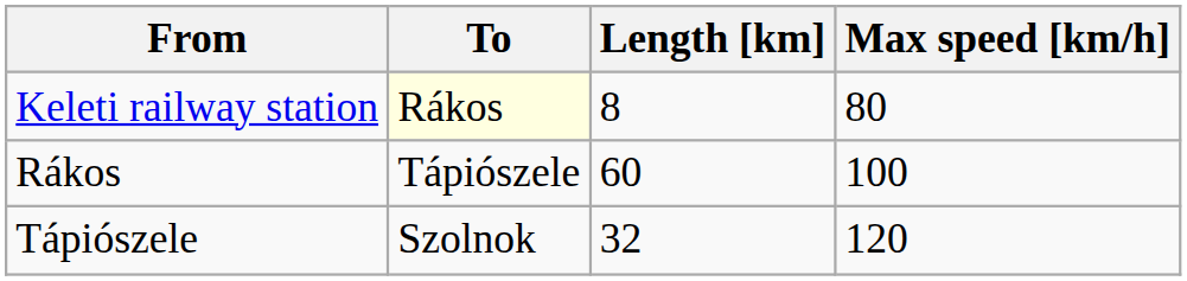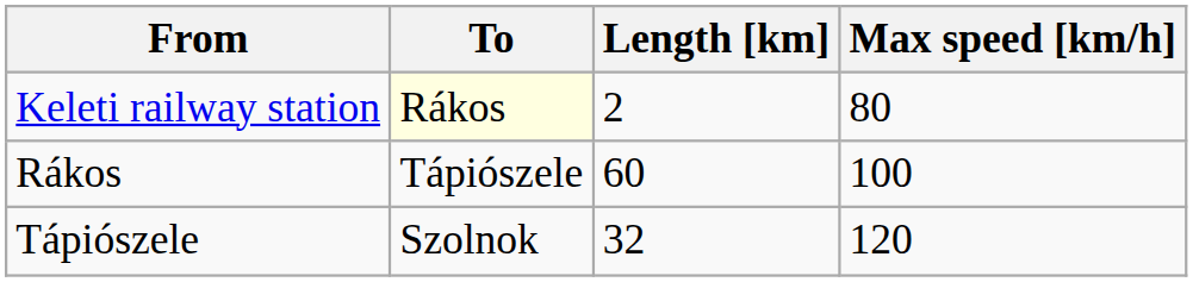 <table class="wikitable sortable">
 <tr>
 <th>From</th>
 <th>To</th>
 <th>Length [km]</th>
 <th>Max speed [km/h]</th>
 </tr>
 <tr>
 <td><a href='#'>Keleti railway station</a></td>
 <td style="background: lightyellow;">Rákos</td>
-<td>8</td>
+<td>2</td>
 <td>80</td>
 </tr>
 <tr>
 <td>Rákos</td>
 <td>Tápiószele</td>
 <td>60</td>
 <td>100</td>
 </tr>
 <tr>
 <td>Tápiószele</td>
 <td>Szolnok</td>
 <td>32</td>
 <td>120</td>
 </tr>
 </table>
